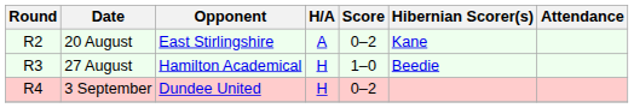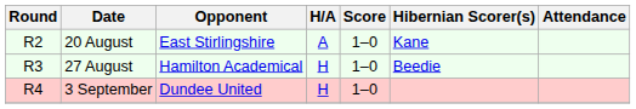 <table class="wikitable" style="text-align:center">
 <tr>
 <th>Round</th>
 <th>Date</th>
 <th>Opponent</th>
 <th>H/A</th>
 <th>Score</th>
 <th>Hibernian Scorer(s)</th>
 <th>Attendance</th>
 </tr>
 <tr bgcolor=#EEFFEE>
 <td>R2</td>
 <td align=left>20 August</td>
 <td align=left><a href='#'>East Stirlingshire</a></td>
 <td><a href='#'>A</a></td>
-<td>0–2</td>
+<td>1–0</td>
 <td align=left><a href='#'>Kane</a></td>
 <td></td>
 </tr>
 <tr bgcolor=#EEFFEE>
 <td>R3</td>
 <td align=left>27 August</td>
 <td align=left><a href='#'>Hamilton Academical</a></td>
 <td><a href='#'>H</a></td>
 <td>1–0</td>
 <td align=left><a href='#'>Beedie</a></td>
 <td></td>
 </tr>
 <tr bgcolor=#FFCCCC>
 <td>R4</td>
 <td align=left>3 September</td>
 <td align=left><a href='#'>Dundee United</a></td>
 <td><a href='#'>H</a></td>
-<td>0–2</td>
+<td>1–0</td>
 <td align=left></td>
 <td></td>
 </tr>
 <tr>
 </tr>
 </table>
